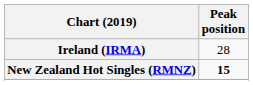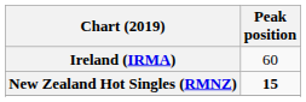 <table class="wikitable sortable plainrowheaders" style="text-align:center">
 <tr>
 <th scope="col">Chart (2019)</th>
 <th scope="col">Peak<br>position</th>
 </tr>
 <tr>
 <th scope="row">Ireland (<a href='#'>IRMA</a>)</th>
-<td>28</td>
+<td>60</td>
 </tr>
 <tr>
 <th scope="row">New Zealand Hot Singles (<a href='#'>RMNZ</a>)</th>
 <td><strong>15</strong></td>
 </tr>
 <tr>
 </tr>
 <tr>
 </tr>
 <tr>
 </tr>
 </table>
